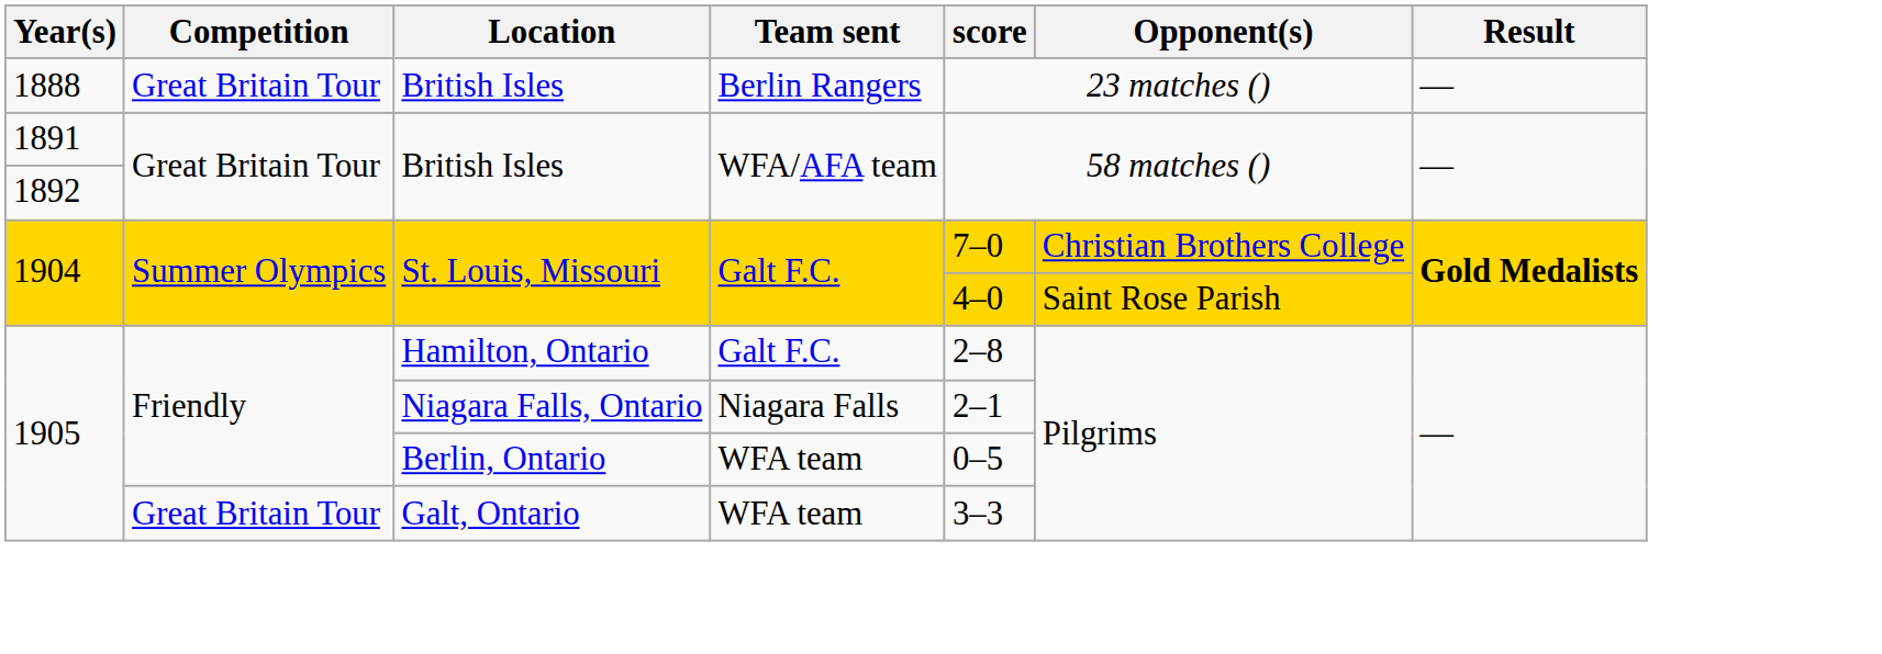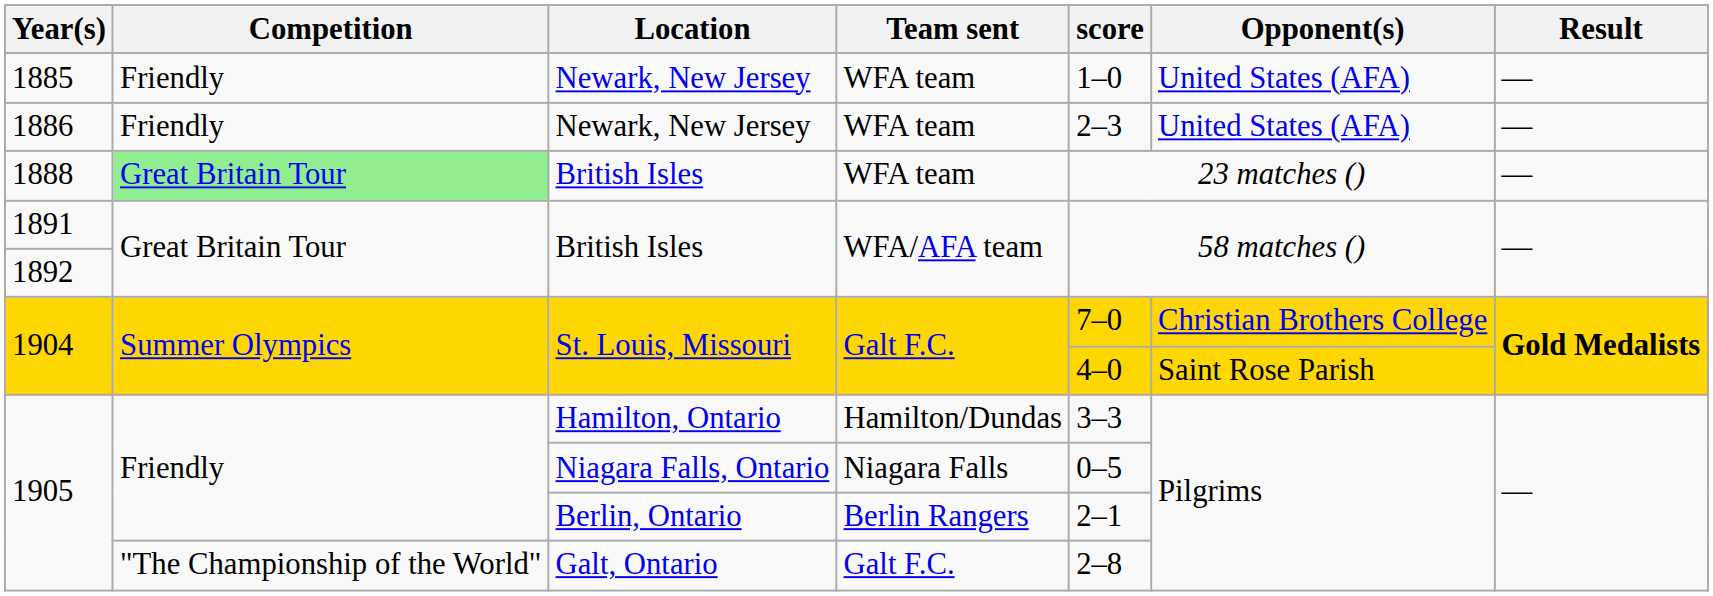 <table class="wikitable sortable" style="text-align:left">
 <tr>
 <th>Year(s)</th>
 <th>Competition</th>
 <th>Location</th>
 <th>Team sent</th>
 <th>score</th>
 <th>Opponent(s)</th>
 <th>Result</th>
 </tr>
 <tr>
+<td>1885</td>
+<td>Friendly</td>
+<td><a href='#'>Newark, New Jersey</a></td>
+<td>WFA team</td>
+<td>1–0</td>
+<td> <a href='#'>United States (AFA)</a></td>
+<td>—</td>
+</tr>
+<tr>
+<td>1886</td>
+<td>Friendly</td>
+<td>Newark, New Jersey</td>
+<td>WFA team</td>
+<td>2–3</td>
+<td> <a href='#'>United States (AFA)</a></td>
+<td>—</td>
+</tr>
+<tr>
 <td>1888</td>
-<td><a href='#'>Great Britain Tour</a></td>
+<td style="background: lightgreen;"><a href='#'>Great Britain Tour</a></td>
 <td><a href='#'>British Isles</a></td>
-<td><a href='#'>Berlin Rangers</a></td>
+<td>WFA team</td>
 <td colspan="2" align="center"><em>23 matches ()</em></td>
 <td>—</td>
 </tr>
 <tr>
 <td>1891</td>
 <td rowspan=2>Great Britain Tour</td>
 <td rowspan=2>British Isles</td>
 <td rowspan=2>WFA/<a href='#'>AFA</a> team</td>
 <td rowspan="2" colspan="2" align="center"><em>58 matches ()</em></td>
 <td rowspan=2>—</td>
 </tr>
 <tr>
 <td>1892</td>
 </tr>
 <tr style="background:gold;">
 <td rowspan=2>1904</td>
 <td rowspan=2><a href='#'>Summer Olympics</a></td>
 <td rowspan=2><a href='#'>St. Louis, Missouri</a></td>
 <td rowspan=2><a href='#'>Galt F.C.</a></td>
 <td>7–0</td>
 <td> <a href='#'>Christian Brothers College</a></td>
 <td rowspan=2><strong>Gold Medalists</strong></td>
 </tr>
 <tr style="background:gold;">
 <td>4–0</td>
 <td> Saint Rose Parish</td>
 </tr>
 <tr>
 <td rowspan=4>1905</td>
 <td rowspan=3>Friendly</td>
 <td><a href='#'>Hamilton, Ontario</a></td>
-<td><a href='#'>Galt F.C.</a></td>
-<td>2–8</td>
+<td>Hamilton/Dundas</td>
+<td>3–3</td>
 <td rowspan=4> Pilgrims</td>
 <td rowspan=4>—</td>
 </tr>
 <tr>
 <td><a href='#'>Niagara Falls, Ontario</a></td>
 <td>Niagara Falls</td>
+<td>0–5</td>
+</tr>
+<tr>
+<td><a href='#'>Berlin, Ontario</a></td>
+<td><a href='#'>Berlin Rangers</a></td>
 <td>2–1</td>
 </tr>
 <tr>
-<td><a href='#'>Berlin, Ontario</a></td>
-<td>WFA team</td>
-<td>0–5</td>
-</tr>
-<tr>
-<td><a href='#'>Great Britain Tour</a></td>
+<td>"The Championship of the World"</td>
 <td><a href='#'>Galt, Ontario</a></td>
-<td>WFA team</td>
-<td>3–3</td>
+<td><a href='#'>Galt F.C.</a></td>
+<td>2–8</td>
 </tr>
 </table>
